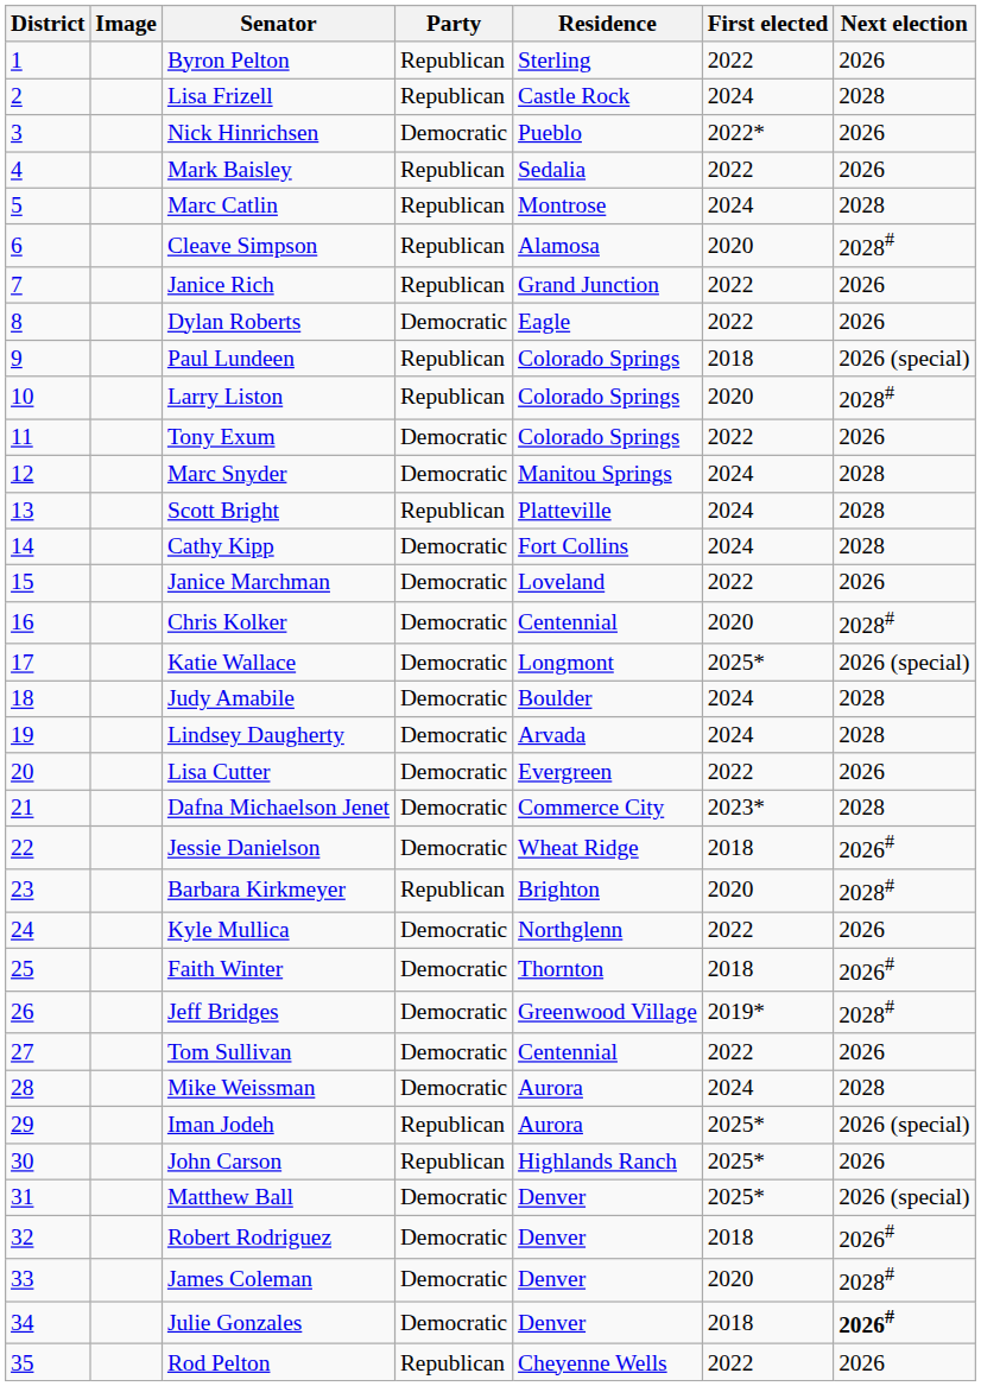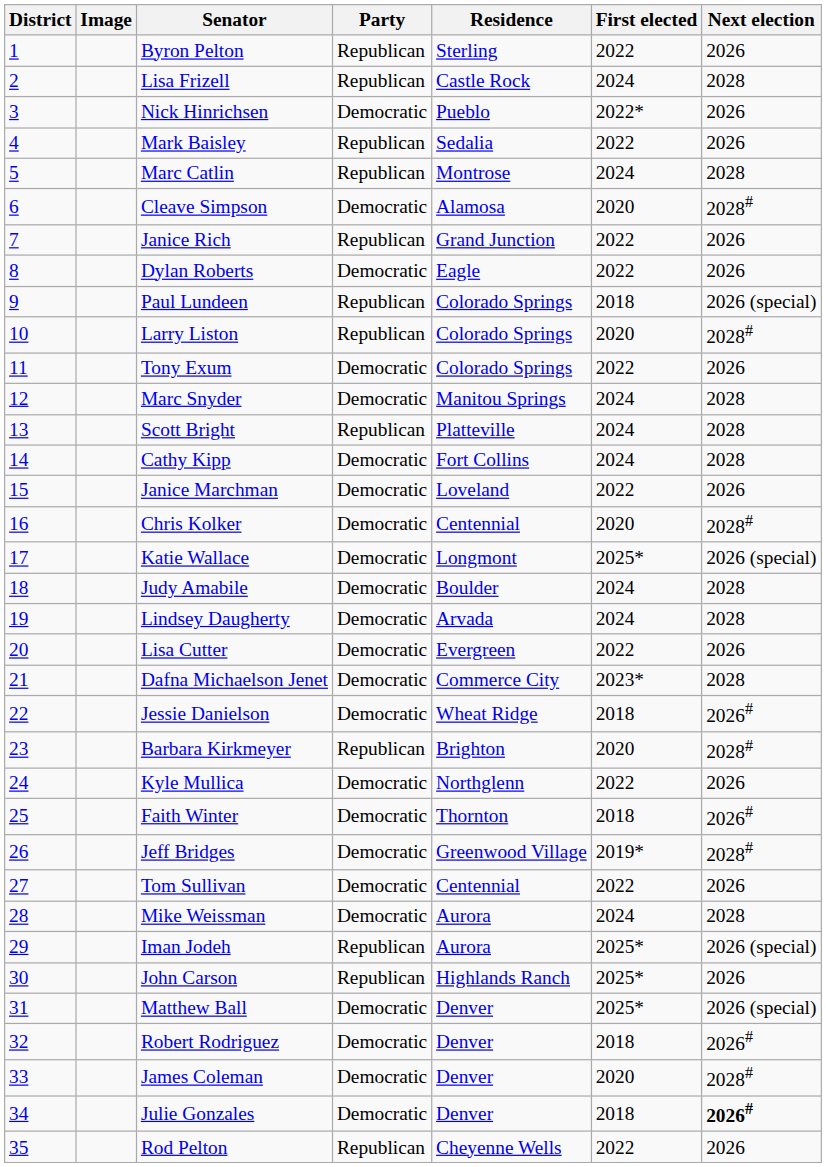 <table class="wikitable sortable">
 <tr>
 <th>District</th>
 <th>Image</th>
 <th>Senator</th>
 <th>Party</th>
 <th>Residence</th>
 <th>First elected</th>
 <th>Next election</th>
 </tr>
 <tr>
 <td><a href='#'>1</a></td>
 <td></td>
 <td><a href='#'>Byron Pelton</a></td>
 <td>Republican</td>
 <td><a href='#'>Sterling</a></td>
 <td>2022</td>
 <td>2026</td>
 </tr>
 <tr>
 <td><a href='#'>2</a></td>
 <td></td>
 <td><a href='#'>Lisa Frizell</a></td>
 <td>Republican</td>
 <td><a href='#'>Castle Rock</a></td>
 <td>2024</td>
 <td>2028</td>
 </tr>
 <tr>
 <td><a href='#'>3</a></td>
 <td></td>
 <td><a href='#'>Nick Hinrichsen</a></td>
 <td>Democratic</td>
 <td><a href='#'>Pueblo</a></td>
 <td>2022*</td>
 <td>2026</td>
 </tr>
 <tr>
 <td><a href='#'>4</a></td>
 <td></td>
 <td><a href='#'>Mark Baisley</a></td>
 <td>Republican</td>
 <td><a href='#'>Sedalia</a></td>
 <td>2022</td>
 <td>2026</td>
 </tr>
 <tr>
 <td><a href='#'>5</a></td>
 <td></td>
 <td><a href='#'>Marc Catlin</a></td>
 <td>Republican</td>
 <td><a href='#'>Montrose</a></td>
 <td>2024</td>
 <td>2028</td>
 </tr>
 <tr>
 <td><a href='#'>6</a></td>
 <td></td>
 <td><a href='#'>Cleave Simpson</a></td>
-<td>Republican</td>
+<td>Democratic</td>
 <td><a href='#'>Alamosa</a></td>
 <td>2020</td>
 <td>2028<sup>#</sup></td>
 </tr>
 <tr>
 <td><a href='#'>7</a></td>
 <td></td>
 <td><a href='#'>Janice Rich</a></td>
 <td>Republican</td>
 <td><a href='#'>Grand Junction</a></td>
 <td>2022</td>
 <td>2026</td>
 </tr>
 <tr>
 <td><a href='#'>8</a></td>
 <td></td>
 <td><a href='#'>Dylan Roberts</a></td>
 <td>Democratic</td>
 <td><a href='#'>Eagle</a></td>
 <td>2022</td>
 <td>2026</td>
 </tr>
 <tr>
 <td><a href='#'>9</a></td>
 <td></td>
 <td><a href='#'>Paul Lundeen</a></td>
 <td>Republican</td>
 <td><a href='#'>Colorado Springs</a></td>
 <td>2018</td>
 <td>2026 (special)</td>
 </tr>
 <tr>
 <td><a href='#'>10</a></td>
 <td></td>
 <td><a href='#'>Larry Liston</a></td>
 <td>Republican</td>
 <td><a href='#'>Colorado Springs</a></td>
 <td>2020</td>
 <td>2028<sup>#</sup></td>
 </tr>
 <tr>
 <td><a href='#'>11</a></td>
 <td></td>
 <td><a href='#'>Tony Exum</a></td>
 <td>Democratic</td>
 <td><a href='#'>Colorado Springs</a></td>
 <td>2022</td>
 <td>2026</td>
 </tr>
 <tr>
 <td><a href='#'>12</a></td>
 <td></td>
 <td><a href='#'>Marc Snyder</a></td>
 <td>Democratic</td>
 <td><a href='#'>Manitou Springs</a></td>
 <td>2024</td>
 <td>2028</td>
 </tr>
 <tr>
 <td><a href='#'>13</a></td>
 <td></td>
 <td><a href='#'>Scott Bright</a></td>
 <td>Republican</td>
 <td><a href='#'>Platteville</a></td>
 <td>2024</td>
 <td>2028</td>
 </tr>
 <tr>
 <td><a href='#'>14</a></td>
 <td></td>
 <td><a href='#'>Cathy Kipp</a></td>
 <td>Democratic</td>
 <td><a href='#'>Fort Collins</a></td>
 <td>2024</td>
 <td>2028</td>
 </tr>
 <tr>
 <td><a href='#'>15</a></td>
 <td></td>
 <td><a href='#'>Janice Marchman</a></td>
 <td>Democratic</td>
 <td><a href='#'>Loveland</a></td>
 <td>2022</td>
 <td>2026</td>
 </tr>
 <tr>
 <td><a href='#'>16</a></td>
 <td></td>
 <td><a href='#'>Chris Kolker</a></td>
 <td>Democratic</td>
 <td><a href='#'>Centennial</a></td>
 <td>2020</td>
 <td>2028<sup>#</sup></td>
 </tr>
 <tr>
 <td><a href='#'>17</a></td>
 <td></td>
 <td><a href='#'>Katie Wallace</a></td>
 <td>Democratic</td>
 <td><a href='#'>Longmont</a></td>
 <td>2025*</td>
 <td>2026 (special)</td>
 </tr>
 <tr>
 <td><a href='#'>18</a></td>
 <td></td>
 <td><a href='#'>Judy Amabile</a></td>
 <td>Democratic</td>
 <td><a href='#'>Boulder</a></td>
 <td>2024</td>
 <td>2028</td>
 </tr>
 <tr>
 <td><a href='#'>19</a></td>
 <td></td>
 <td><a href='#'>Lindsey Daugherty</a></td>
 <td>Democratic</td>
 <td><a href='#'>Arvada</a></td>
 <td>2024</td>
 <td>2028</td>
 </tr>
 <tr>
 <td><a href='#'>20</a></td>
 <td></td>
 <td><a href='#'>Lisa Cutter</a></td>
 <td>Democratic</td>
 <td><a href='#'>Evergreen</a></td>
 <td>2022</td>
 <td>2026</td>
 </tr>
 <tr>
 <td><a href='#'>21</a></td>
 <td></td>
 <td><a href='#'>Dafna Michaelson Jenet</a></td>
 <td>Democratic</td>
 <td><a href='#'>Commerce City</a></td>
 <td>2023*</td>
 <td>2028</td>
 </tr>
 <tr>
 <td><a href='#'>22</a></td>
 <td></td>
 <td><a href='#'>Jessie Danielson</a></td>
 <td>Democratic</td>
 <td><a href='#'>Wheat Ridge</a></td>
 <td>2018</td>
 <td>2026<sup>#</sup></td>
 </tr>
 <tr>
 <td><a href='#'>23</a></td>
 <td></td>
 <td><a href='#'>Barbara Kirkmeyer</a></td>
 <td>Republican</td>
 <td><a href='#'>Brighton</a></td>
 <td>2020</td>
 <td>2028<sup>#</sup></td>
 </tr>
 <tr>
 <td><a href='#'>24</a></td>
 <td></td>
 <td><a href='#'>Kyle Mullica</a></td>
 <td>Democratic</td>
 <td><a href='#'>Northglenn</a></td>
 <td>2022</td>
 <td>2026</td>
 </tr>
 <tr>
 <td><a href='#'>25</a></td>
 <td></td>
 <td><a href='#'>Faith Winter</a></td>
 <td>Democratic</td>
 <td><a href='#'>Thornton</a></td>
 <td>2018</td>
 <td>2026<sup>#</sup></td>
 </tr>
 <tr>
 <td><a href='#'>26</a></td>
 <td></td>
 <td><a href='#'>Jeff Bridges</a></td>
 <td>Democratic</td>
 <td><a href='#'>Greenwood Village</a></td>
 <td>2019*</td>
 <td>2028<sup>#</sup></td>
 </tr>
 <tr>
 <td><a href='#'>27</a></td>
 <td></td>
 <td><a href='#'>Tom Sullivan</a></td>
 <td>Democratic</td>
 <td><a href='#'>Centennial</a></td>
 <td>2022</td>
 <td>2026</td>
 </tr>
 <tr>
 <td><a href='#'>28</a></td>
 <td></td>
 <td><a href='#'>Mike Weissman</a></td>
 <td>Democratic</td>
 <td><a href='#'>Aurora</a></td>
 <td>2024</td>
 <td>2028</td>
 </tr>
 <tr>
 <td><a href='#'>29</a></td>
 <td></td>
 <td><a href='#'>Iman Jodeh</a></td>
 <td>Republican</td>
 <td><a href='#'>Aurora</a></td>
 <td>2025*</td>
 <td>2026 (special)</td>
 </tr>
 <tr>
 <td><a href='#'>30</a></td>
 <td></td>
 <td><a href='#'>John Carson</a></td>
 <td>Republican</td>
 <td><a href='#'>Highlands Ranch</a></td>
 <td>2025*</td>
 <td>2026</td>
 </tr>
 <tr>
 <td><a href='#'>31</a></td>
 <td></td>
 <td><a href='#'>Matthew Ball</a></td>
 <td>Democratic</td>
 <td><a href='#'>Denver</a></td>
 <td>2025*</td>
 <td>2026 (special)</td>
 </tr>
 <tr>
 <td><a href='#'>32</a></td>
 <td></td>
 <td><a href='#'>Robert Rodriguez</a></td>
 <td>Democratic</td>
 <td><a href='#'>Denver</a></td>
 <td>2018</td>
 <td>2026<sup>#</sup></td>
 </tr>
 <tr>
 <td><a href='#'>33</a></td>
 <td></td>
 <td><a href='#'>James Coleman</a></td>
 <td>Democratic</td>
 <td><a href='#'>Denver</a></td>
 <td>2020</td>
 <td>2028<sup>#</sup></td>
 </tr>
 <tr>
 <td><a href='#'>34</a></td>
 <td></td>
 <td><a href='#'>Julie Gonzales</a></td>
 <td>Democratic</td>
 <td><a href='#'>Denver</a></td>
 <td>2018</td>
 <td><strong>2026<sup>#</sup></strong></td>
 </tr>
 <tr>
 <td><a href='#'>35</a></td>
 <td></td>
 <td><a href='#'>Rod Pelton</a></td>
 <td>Republican</td>
 <td><a href='#'>Cheyenne Wells</a></td>
 <td>2022</td>
 <td>2026</td>
 </tr>
 </table>
